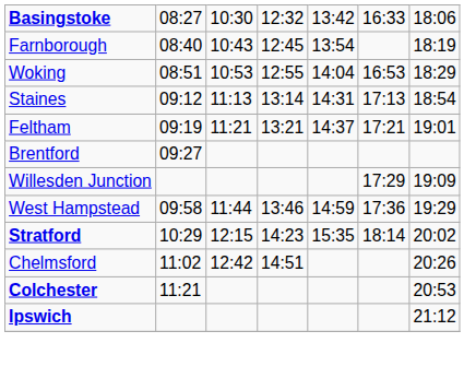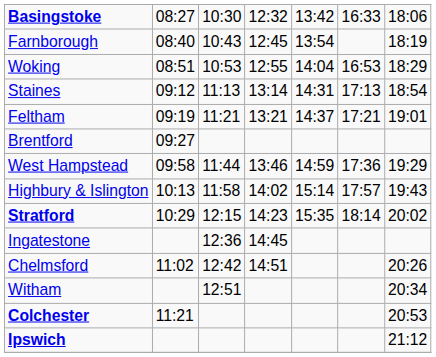 <table class="wikitable" border="1">
 <tr>
 <td><strong><a href='#'>Basingstoke</a></strong></td>
 <td>08:27</td>
 <td>10:30</td>
 <td>12:32</td>
 <td>13:42</td>
 <td>16:33</td>
 <td>18:06</td>
 </tr>
 <tr>
 <td><a href='#'>Farnborough</a></td>
 <td>08:40</td>
 <td>10:43</td>
 <td>12:45</td>
 <td>13:54</td>
 <td></td>
 <td>18:19</td>
 </tr>
 <tr>
 <td><a href='#'>Woking</a></td>
 <td>08:51</td>
 <td>10:53</td>
 <td>12:55</td>
 <td>14:04</td>
 <td>16:53</td>
 <td>18:29</td>
 </tr>
 <tr>
 <td><a href='#'>Staines</a></td>
 <td>09:12</td>
 <td>11:13</td>
 <td>13:14</td>
 <td>14:31</td>
 <td>17:13</td>
 <td>18:54</td>
 </tr>
 <tr>
 <td><a href='#'>Feltham</a></td>
 <td>09:19</td>
 <td>11:21</td>
 <td>13:21</td>
 <td>14:37</td>
 <td>17:21</td>
 <td>19:01</td>
 </tr>
 <tr>
 <td><a href='#'>Brentford</a></td>
 <td>09:27</td>
 <td></td>
 <td></td>
 <td></td>
 <td></td>
 <td></td>
 </tr>
 <tr>
-<td><a href='#'>Willesden Junction</a></td>
-<td></td>
-<td></td>
-<td></td>
-<td></td>
-<td>17:29</td>
-<td>19:09</td>
-</tr>
-<tr>
 <td><a href='#'>West Hampstead</a></td>
 <td>09:58</td>
 <td>11:44</td>
 <td>13:46</td>
 <td>14:59</td>
 <td>17:36</td>
 <td>19:29</td>
+</tr>
+<tr>
+<td><a href='#'>Highbury & Islington</a></td>
+<td>10:13</td>
+<td>11:58</td>
+<td>14:02</td>
+<td>15:14</td>
+<td>17:57</td>
+<td>19:43</td>
 </tr>
 <tr>
 <td><strong><a href='#'>Stratford</a></strong></td>
 <td>10:29</td>
 <td>12:15</td>
 <td>14:23</td>
 <td>15:35</td>
 <td>18:14</td>
 <td>20:02</td>
 </tr>
 <tr>
+<td><a href='#'>Ingatestone</a></td>
+<td></td>
+<td>12:36</td>
+<td>14:45</td>
+<td></td>
+<td></td>
+<td></td>
+</tr>
+<tr>
 <td><a href='#'>Chelmsford</a></td>
 <td>11:02</td>
 <td>12:42</td>
 <td>14:51</td>
 <td></td>
 <td></td>
 <td>20:26</td>
+</tr>
+<tr>
+<td><a href='#'>Witham</a></td>
+<td></td>
+<td>12:51</td>
+<td></td>
+<td></td>
+<td></td>
+<td>20:34</td>
 </tr>
 <tr>
 <td><strong><a href='#'>Colchester</a></strong></td>
 <td>11:21</td>
 <td></td>
 <td></td>
 <td></td>
 <td></td>
 <td>20:53</td>
 </tr>
 <tr>
 <td><strong><a href='#'>Ipswich</a></strong></td>
 <td></td>
 <td></td>
 <td></td>
 <td></td>
 <td></td>
 <td>21:12</td>
 </tr>
 <tr>
 </tr>
 </table>
